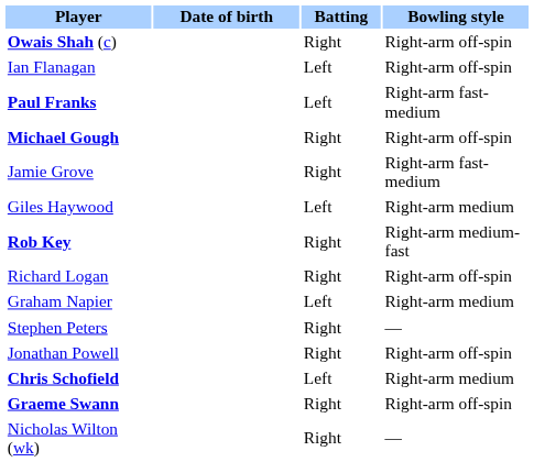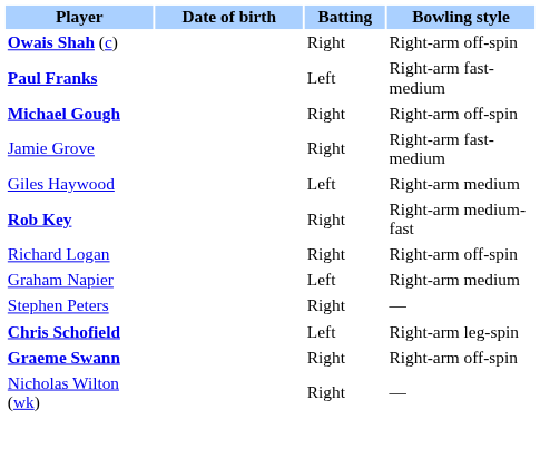 <table class="sortable" style="width:80%;" border="0" cellspacing="2" cellpadding="2">
 <tr style="background:#aad0ff;">
 <th width=20%>Player</th>
 <th width=20%>Date of birth</th>
 <th width=10%>Batting</th>
 <th width=20%>Bowling style</th>
 </tr>
 <tr>
 <td><strong><a href='#'>Owais Shah</a></strong> (<a href='#'>c</a>)</td>
 <td></td>
 <td>Right</td>
-<td>Right-arm off-spin</td>
-</tr>
-<tr>
-<td><a href='#'>Ian Flanagan</a></td>
-<td></td>
-<td>Left</td>
 <td>Right-arm off-spin</td>
 </tr>
 <tr>
 <td><strong><a href='#'>Paul Franks</a></strong></td>
 <td></td>
 <td>Left</td>
 <td>Right-arm fast-medium</td>
 </tr>
 <tr>
 <td><strong><a href='#'>Michael Gough</a></strong></td>
 <td></td>
 <td>Right</td>
 <td>Right-arm off-spin</td>
 </tr>
 <tr>
 <td><a href='#'>Jamie Grove</a></td>
 <td></td>
 <td>Right</td>
 <td>Right-arm fast-medium</td>
 </tr>
 <tr>
 <td><a href='#'>Giles Haywood</a></td>
 <td></td>
 <td>Left</td>
 <td>Right-arm medium</td>
 </tr>
 <tr>
 <td><strong><a href='#'>Rob Key</a></strong></td>
 <td></td>
 <td>Right</td>
 <td>Right-arm medium-fast</td>
 </tr>
 <tr>
 <td><a href='#'>Richard Logan</a></td>
 <td></td>
 <td>Right</td>
 <td>Right-arm off-spin</td>
 </tr>
 <tr>
 <td><a href='#'>Graham Napier</a></td>
 <td></td>
 <td>Left</td>
 <td>Right-arm medium</td>
 </tr>
 <tr>
 <td><a href='#'>Stephen Peters</a></td>
 <td></td>
 <td>Right</td>
 <td>—</td>
 </tr>
 <tr>
-<td><a href='#'>Jonathan Powell</a></td>
-<td></td>
-<td>Right</td>
-<td>Right-arm off-spin</td>
-</tr>
-<tr>
 <td><strong><a href='#'>Chris Schofield</a></strong></td>
 <td></td>
 <td>Left</td>
-<td>Right-arm medium</td>
+<td>Right-arm leg-spin</td>
 </tr>
 <tr>
 <td><strong><a href='#'>Graeme Swann</a></strong></td>
 <td></td>
 <td>Right</td>
 <td>Right-arm off-spin</td>
 </tr>
 <tr>
 <td><a href='#'>Nicholas Wilton</a> (<a href='#'>wk</a>)</td>
 <td></td>
 <td>Right</td>
 <td>—</td>
 </tr>
 </table>
